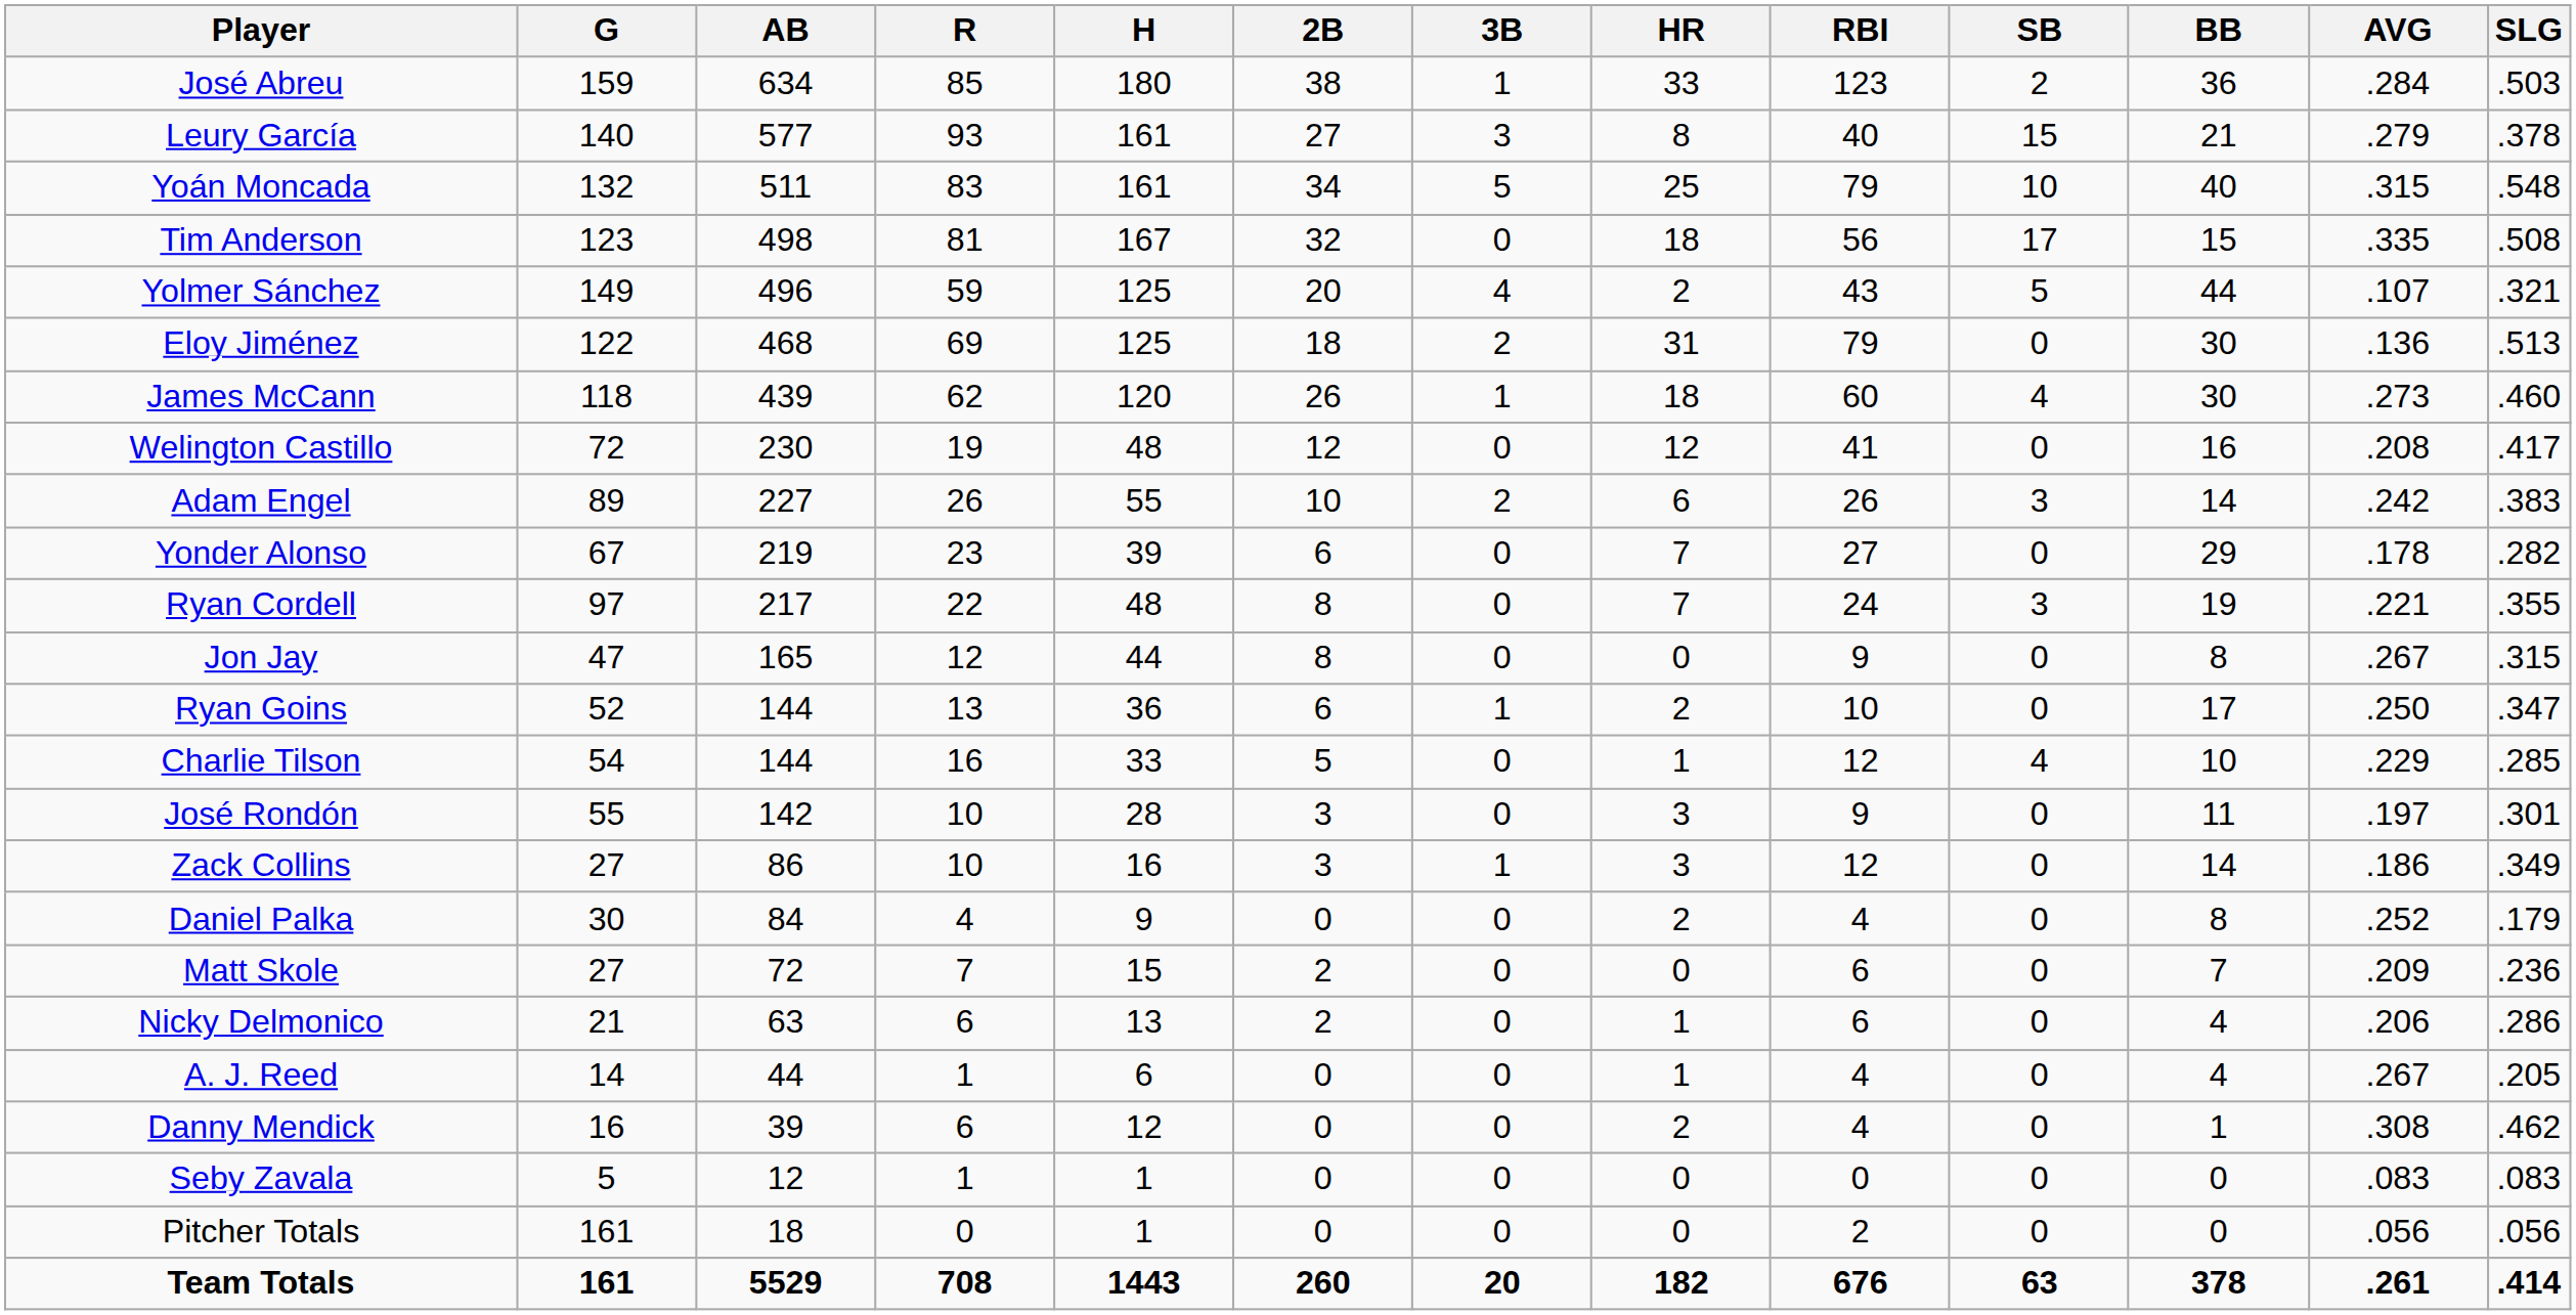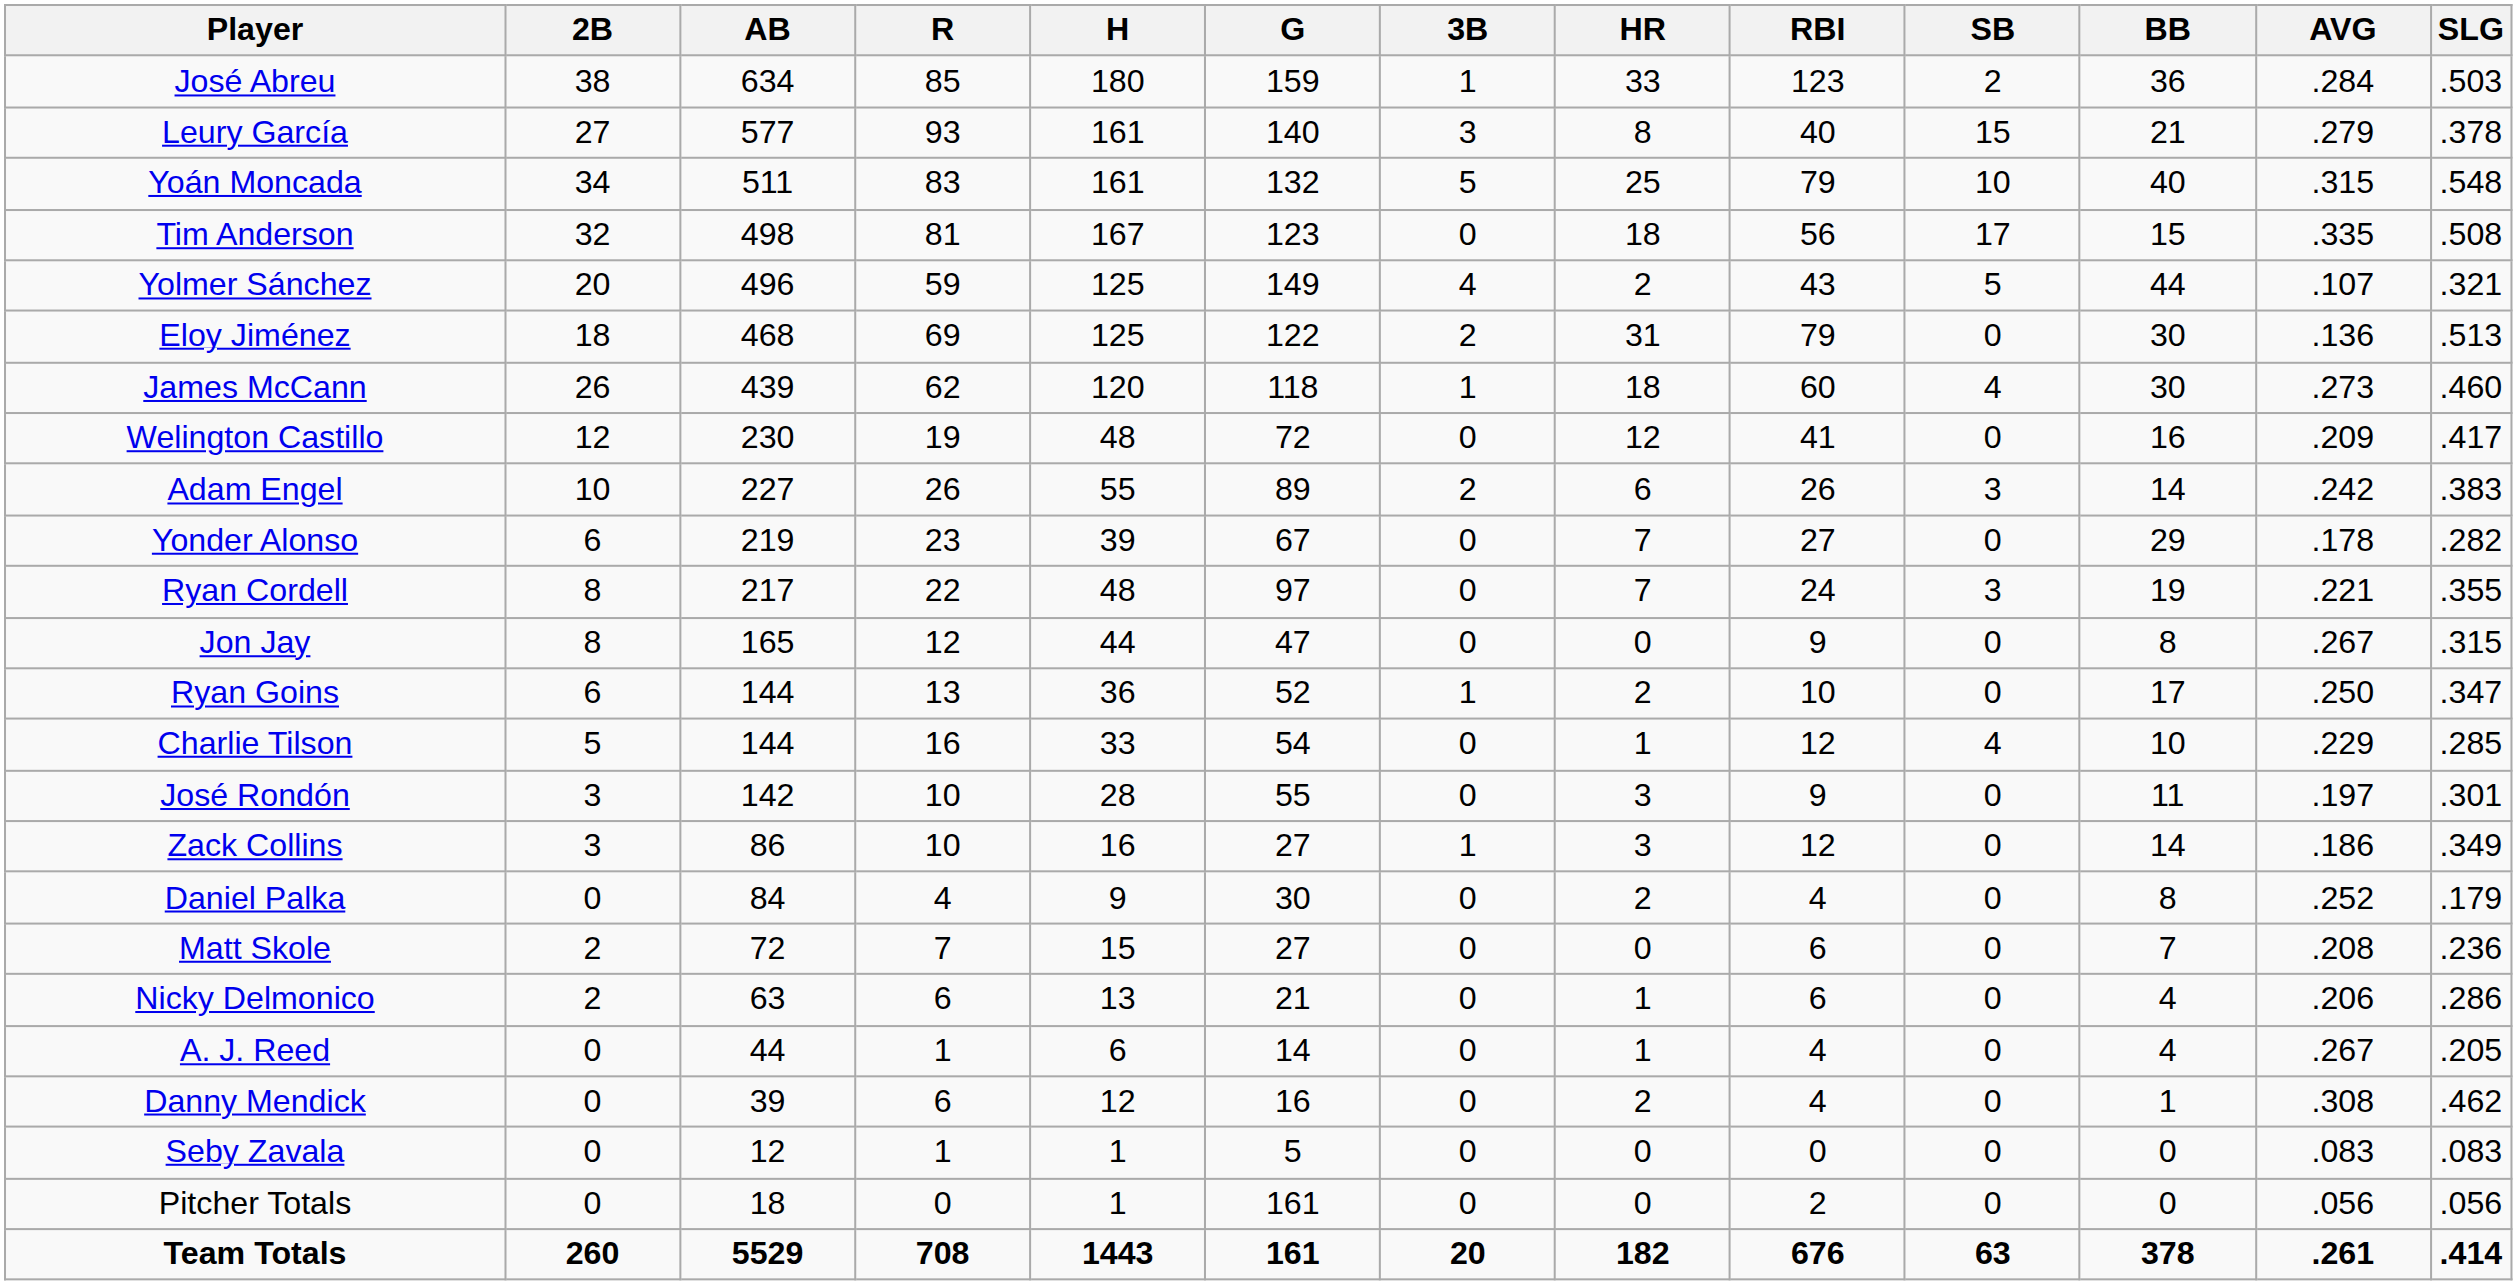 <table class=wikitable style="text-align:center">
 <tr>
 <th bgcolor=#DDDDFF; width="20%">Player</th>
-<th bgcolor=#DDDDFF; width="7%">G</th>
+<th bgcolor=#DDDDFF; width="7%">2B</th>
 <th bgcolor=#DDDDFF; width="7%">AB</th>
 <th bgcolor=#DDDDFF; width="7%">R</th>
 <th bgcolor=#DDDDFF; width="7%">H</th>
-<th bgcolor=#DDDDFF; width="7%">2B</th>
+<th bgcolor=#DDDDFF; width="7%">G</th>
 <th bgcolor=#DDDDFF; width="7%">3B</th>
 <th bgcolor=#DDDDFF; width="7%">HR</th>
 <th bgcolor=#DDDDFF; width="7%">RBI</th>
 <th bgcolor=#DDDDFF; width="7%">SB</th>
 <th bgcolor=#DDDDFF; width="7%">BB</th>
 <th bgcolor=#DDDDFF; width="7%">AVG</th>
 <th bgcolor=#DDDDFF; width="7%">SLG</th>
 </tr>
 <tr>
 <td><a href='#'>José Abreu</a></td>
-<td>159</td>
+<td>38</td>
 <td>634</td>
 <td>85</td>
 <td>180</td>
-<td>38</td>
+<td>159</td>
 <td>1</td>
 <td>33</td>
 <td>123</td>
 <td>2</td>
 <td>36</td>
 <td>.284</td>
 <td>.503</td>
 </tr>
 <tr>
 <td><a href='#'>Leury García</a></td>
-<td>140</td>
+<td>27</td>
 <td>577</td>
 <td>93</td>
 <td>161</td>
-<td>27</td>
+<td>140</td>
 <td>3</td>
 <td>8</td>
 <td>40</td>
 <td>15</td>
 <td>21</td>
 <td>.279</td>
 <td>.378</td>
 </tr>
 <tr>
 <td><a href='#'>Yoán Moncada</a></td>
-<td>132</td>
+<td>34</td>
 <td>511</td>
 <td>83</td>
 <td>161</td>
-<td>34</td>
+<td>132</td>
 <td>5</td>
 <td>25</td>
 <td>79</td>
 <td>10</td>
 <td>40</td>
 <td>.315</td>
 <td>.548</td>
 </tr>
 <tr>
 <td><a href='#'>Tim Anderson</a></td>
-<td>123</td>
+<td>32</td>
 <td>498</td>
 <td>81</td>
 <td>167</td>
-<td>32</td>
+<td>123</td>
 <td>0</td>
 <td>18</td>
 <td>56</td>
 <td>17</td>
 <td>15</td>
 <td>.335</td>
 <td>.508</td>
 </tr>
 <tr>
 <td><a href='#'>Yolmer Sánchez</a></td>
-<td>149</td>
+<td>20</td>
 <td>496</td>
 <td>59</td>
 <td>125</td>
-<td>20</td>
+<td>149</td>
 <td>4</td>
 <td>2</td>
 <td>43</td>
 <td>5</td>
 <td>44</td>
 <td>.107</td>
 <td>.321</td>
 </tr>
 <tr>
 <td><a href='#'>Eloy Jiménez</a></td>
-<td>122</td>
+<td>18</td>
 <td>468</td>
 <td>69</td>
 <td>125</td>
-<td>18</td>
+<td>122</td>
 <td>2</td>
 <td>31</td>
 <td>79</td>
 <td>0</td>
 <td>30</td>
 <td>.136</td>
 <td>.513</td>
 </tr>
 <tr>
 <td><a href='#'>James McCann</a></td>
-<td>118</td>
+<td>26</td>
 <td>439</td>
 <td>62</td>
 <td>120</td>
-<td>26</td>
+<td>118</td>
 <td>1</td>
 <td>18</td>
 <td>60</td>
 <td>4</td>
 <td>30</td>
 <td>.273</td>
 <td>.460</td>
 </tr>
 <tr>
 <td><a href='#'>Welington Castillo</a></td>
-<td>72</td>
+<td>12</td>
 <td>230</td>
 <td>19</td>
 <td>48</td>
-<td>12</td>
+<td>72</td>
 <td>0</td>
 <td>12</td>
 <td>41</td>
 <td>0</td>
 <td>16</td>
-<td>.208</td>
+<td>.209</td>
 <td>.417</td>
 </tr>
 <tr>
 <td><a href='#'>Adam Engel</a></td>
-<td>89</td>
+<td>10</td>
 <td>227</td>
 <td>26</td>
 <td>55</td>
-<td>10</td>
+<td>89</td>
 <td>2</td>
 <td>6</td>
 <td>26</td>
 <td>3</td>
 <td>14</td>
 <td>.242</td>
 <td>.383</td>
 </tr>
 <tr>
 <td><a href='#'>Yonder Alonso</a></td>
-<td>67</td>
+<td>6</td>
 <td>219</td>
 <td>23</td>
 <td>39</td>
-<td>6</td>
+<td>67</td>
 <td>0</td>
 <td>7</td>
 <td>27</td>
 <td>0</td>
 <td>29</td>
 <td>.178</td>
 <td>.282</td>
 </tr>
 <tr>
 <td><a href='#'>Ryan Cordell</a></td>
-<td>97</td>
+<td>8</td>
 <td>217</td>
 <td>22</td>
 <td>48</td>
-<td>8</td>
+<td>97</td>
 <td>0</td>
 <td>7</td>
 <td>24</td>
 <td>3</td>
 <td>19</td>
 <td>.221</td>
 <td>.355</td>
 </tr>
 <tr>
 <td><a href='#'>Jon Jay</a></td>
-<td>47</td>
+<td>8</td>
 <td>165</td>
 <td>12</td>
 <td>44</td>
-<td>8</td>
+<td>47</td>
 <td>0</td>
 <td>0</td>
 <td>9</td>
 <td>0</td>
 <td>8</td>
 <td>.267</td>
 <td>.315</td>
 </tr>
 <tr>
 <td><a href='#'>Ryan Goins</a></td>
-<td>52</td>
+<td>6</td>
 <td>144</td>
 <td>13</td>
 <td>36</td>
-<td>6</td>
+<td>52</td>
 <td>1</td>
 <td>2</td>
 <td>10</td>
 <td>0</td>
 <td>17</td>
 <td>.250</td>
 <td>.347</td>
 </tr>
 <tr>
 <td><a href='#'>Charlie Tilson</a></td>
-<td>54</td>
+<td>5</td>
 <td>144</td>
 <td>16</td>
 <td>33</td>
-<td>5</td>
+<td>54</td>
 <td>0</td>
 <td>1</td>
 <td>12</td>
 <td>4</td>
 <td>10</td>
 <td>.229</td>
 <td>.285</td>
 </tr>
 <tr>
 <td><a href='#'>José Rondón</a></td>
-<td>55</td>
+<td>3</td>
 <td>142</td>
 <td>10</td>
 <td>28</td>
-<td>3</td>
+<td>55</td>
 <td>0</td>
 <td>3</td>
 <td>9</td>
 <td>0</td>
 <td>11</td>
 <td>.197</td>
 <td>.301</td>
 </tr>
 <tr>
 <td><a href='#'>Zack Collins</a></td>
-<td>27</td>
+<td>3</td>
 <td>86</td>
 <td>10</td>
 <td>16</td>
-<td>3</td>
+<td>27</td>
 <td>1</td>
 <td>3</td>
 <td>12</td>
 <td>0</td>
 <td>14</td>
 <td>.186</td>
 <td>.349</td>
 </tr>
 <tr>
 <td><a href='#'>Daniel Palka</a></td>
-<td>30</td>
+<td>0</td>
 <td>84</td>
 <td>4</td>
 <td>9</td>
-<td>0</td>
+<td>30</td>
 <td>0</td>
 <td>2</td>
 <td>4</td>
 <td>0</td>
 <td>8</td>
 <td>.252</td>
 <td>.179</td>
 </tr>
 <tr>
 <td><a href='#'>Matt Skole</a></td>
-<td>27</td>
+<td>2</td>
 <td>72</td>
 <td>7</td>
 <td>15</td>
-<td>2</td>
+<td>27</td>
 <td>0</td>
 <td>0</td>
 <td>6</td>
 <td>0</td>
 <td>7</td>
-<td>.209</td>
+<td>.208</td>
 <td>.236</td>
 </tr>
 <tr>
 <td><a href='#'>Nicky Delmonico</a></td>
-<td>21</td>
+<td>2</td>
 <td>63</td>
 <td>6</td>
 <td>13</td>
-<td>2</td>
+<td>21</td>
 <td>0</td>
 <td>1</td>
 <td>6</td>
 <td>0</td>
 <td>4</td>
 <td>.206</td>
 <td>.286</td>
 </tr>
 <tr>
 <td><a href='#'>A. J. Reed</a></td>
-<td>14</td>
+<td>0</td>
 <td>44</td>
 <td>1</td>
 <td>6</td>
-<td>0</td>
+<td>14</td>
 <td>0</td>
 <td>1</td>
 <td>4</td>
 <td>0</td>
 <td>4</td>
 <td>.267</td>
 <td>.205</td>
 </tr>
 <tr>
 <td><a href='#'>Danny Mendick</a></td>
-<td>16</td>
+<td>0</td>
 <td>39</td>
 <td>6</td>
 <td>12</td>
-<td>0</td>
+<td>16</td>
 <td>0</td>
 <td>2</td>
 <td>4</td>
 <td>0</td>
 <td>1</td>
 <td>.308</td>
 <td>.462</td>
 </tr>
 <tr>
 <td><a href='#'>Seby Zavala</a></td>
-<td>5</td>
+<td>0</td>
 <td>12</td>
 <td>1</td>
 <td>1</td>
-<td>0</td>
+<td>5</td>
 <td>0</td>
 <td>0</td>
 <td>0</td>
 <td>0</td>
 <td>0</td>
 <td>.083</td>
 <td>.083</td>
 </tr>
 <tr>
 <td>Pitcher Totals</td>
-<td>161</td>
+<td>0</td>
 <td>18</td>
 <td>0</td>
 <td>1</td>
-<td>0</td>
+<td>161</td>
 <td>0</td>
 <td>0</td>
 <td>2</td>
 <td>0</td>
 <td>0</td>
 <td>.056</td>
 <td>.056</td>
 </tr>
 <tr>
 <td><strong>Team Totals</strong></td>
-<td><strong>161</strong></td>
+<td><strong>260</strong></td>
 <td><strong>5529</strong></td>
 <td><strong>708</strong></td>
 <td><strong>1443</strong></td>
-<td><strong>260</strong></td>
+<td><strong>161</strong></td>
 <td><strong>20</strong></td>
 <td><strong>182</strong></td>
 <td><strong>676</strong></td>
 <td><strong>63</strong></td>
 <td><strong>378</strong></td>
 <td><strong>.261</strong></td>
 <td><strong>.414</strong></td>
 </tr>
 </table>
